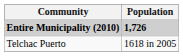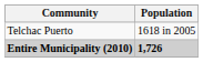 <table class="wikitable">
 <tr style="background:#111111; color:#111111;">
 <th><strong>Community</strong></th>
 <th><strong>Population</strong></th>
+</tr>
+<tr>
+<td>Telchac Puerto</td>
+<td>1618  in 2005</td>
 </tr>
 <tr style="background:#CFCFCF;">
 <td><strong>Entire Municipality (2010)</strong></td>
 <td><strong>1,726</strong></td>
 </tr>
 <tr>
-<td>Telchac Puerto</td>
-<td>1618  in 2005</td>
-</tr>
-<tr>
 </tr>
 </table>
